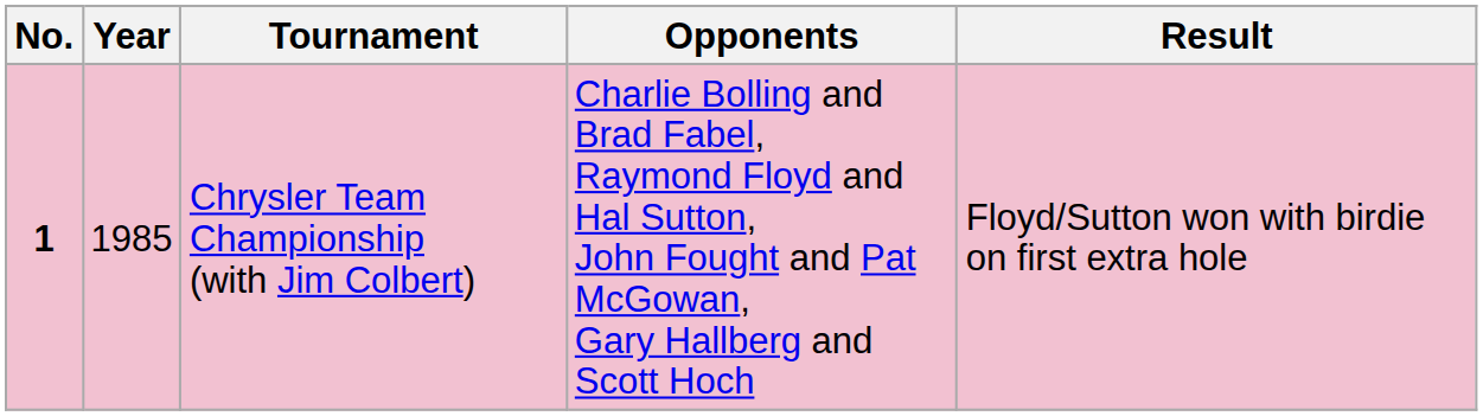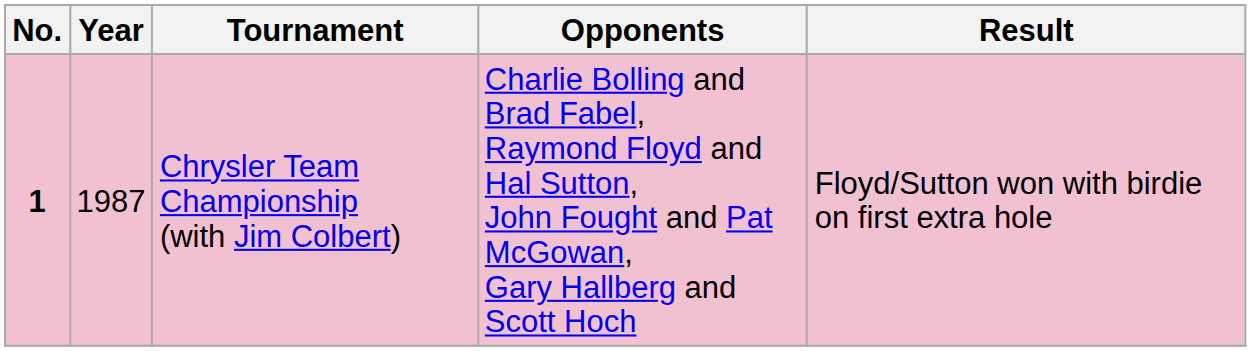 <table class="wikitable" style="font-size:95%;">
 <tr>
 <th>No.</th>
 <th>Year</th>
 <th>Tournament</th>
 <th>Opponents</th>
 <th>Result</th>
 </tr>
 <tr style="background:#F2C1D1;">
 <td align=center><strong>1</strong></td>
-<td>1985</td>
+<td>1987</td>
 <td><a href='#'>Chrysler Team Championship</a><br>(with  <a href='#'>Jim Colbert</a>)</td>
 <td> <a href='#'>Charlie Bolling</a> and  <a href='#'>Brad Fabel</a>,<br> <a href='#'>Raymond Floyd</a> and  <a href='#'>Hal Sutton</a>,<br> <a href='#'>John Fought</a> and  <a href='#'>Pat McGowan</a>,<br> <a href='#'>Gary Hallberg</a> and  <a href='#'>Scott Hoch</a></td>
 <td>Floyd/Sutton won with birdie on first extra hole</td>
 </tr>
 </table>
